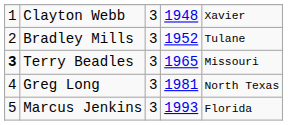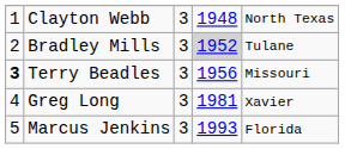 <table class="wikitable">
 <tr>
 </tr>
 <tr>
 <td>1</td>
 <td>Clayton Webb</td>
 <td>3</td>
 <td><a href='#'>1948</a></td>
-<td style="font-size:80%;">Xavier</td>
+<td style="font-size:80%;">North Texas</td>
 </tr>
 <tr>
 <td>2</td>
 <td>Bradley Mills</td>
 <td>3</td>
-<td><a href='#'>1952</a></td>
+<td style="background: lightgrey;"><a href='#'>1952</a></td>
 <td style="font-size:80%;">Tulane</td>
 </tr>
 <tr>
 <td><strong>3</strong></td>
 <td>Terry Beadles</td>
 <td>3</td>
-<td><a href='#'>1965</a></td>
+<td><a href='#'>1956</a></td>
 <td style="font-size:80%;">Missouri</td>
 </tr>
 <tr>
 <td>4</td>
 <td>Greg Long</td>
 <td>3</td>
 <td><a href='#'>1981</a></td>
-<td style="font-size:80%;">North Texas</td>
+<td style="font-size:80%;">Xavier</td>
 </tr>
 <tr>
 <td>5</td>
 <td>Marcus Jenkins</td>
 <td>3</td>
 <td><a href='#'>1993</a></td>
 <td style="font-size:80%;">Florida</td>
 </tr>
 </table>
